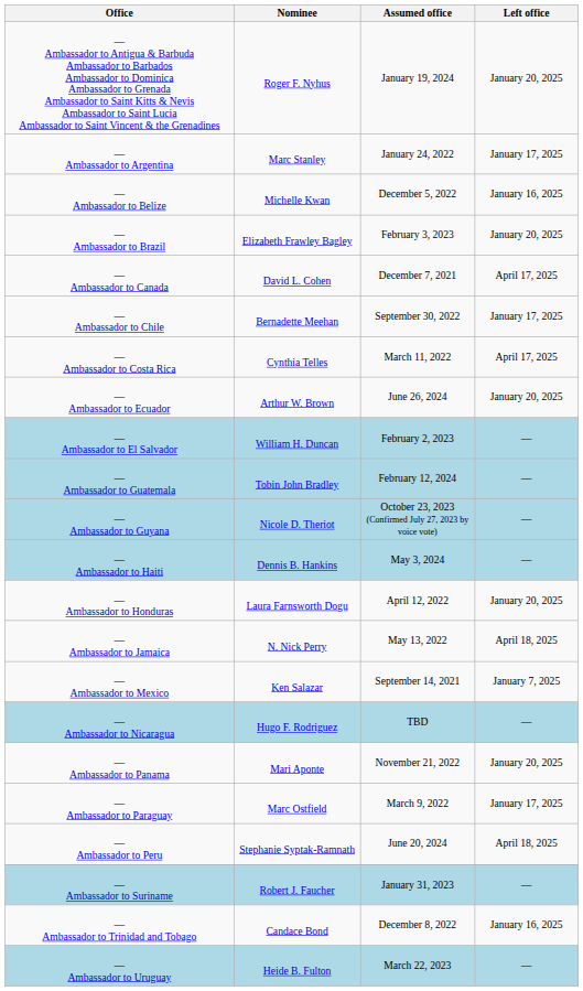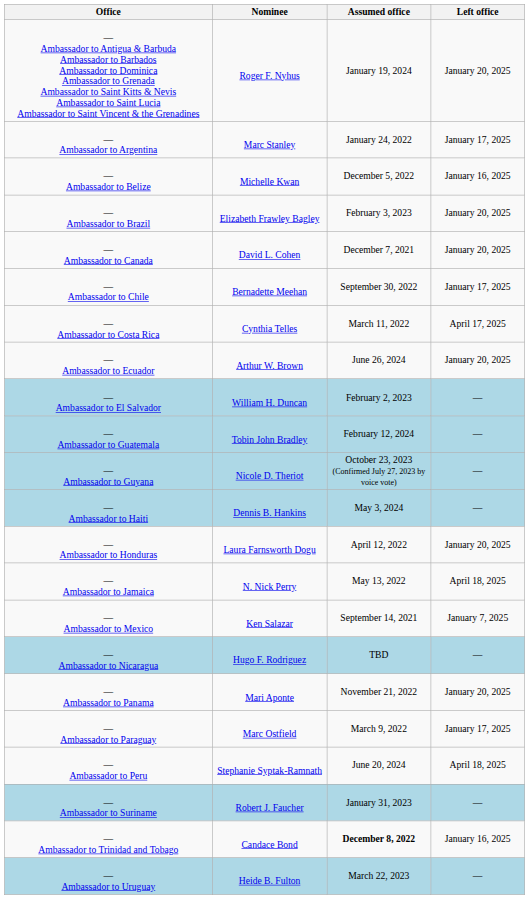 <table class="wikitable sortable" style="text-align:center">
 <tr>
 <th style="width:40%;">Office</th>
 <th style="width:22%;">Nominee</th>
 <th style="width:20%;" data-sort-type="date">Assumed office</th>
 <th style="width:18%;" data-sort-type="date">Left office</th>
 </tr>
 <tr>
 <td><br>—<br><a href='#'>Ambassador to Antigua & Barbuda</a><br><a href='#'>Ambassador to Barbados</a><br><a href='#'>Ambassador to Dominica</a><br><a href='#'>Ambassador to Grenada</a><br><a href='#'>Ambassador to Saint Kitts & Nevis</a><br><a href='#'>Ambassador to Saint Lucia</a><br><a href='#'>Ambassador to Saint Vincent & the Grenadines</a></td>
 <td><br><a href='#'>Roger F. Nyhus</a></td>
 <td>January 19, 2024<br></td>
 <td>January 20, 2025</td>
 </tr>
 <tr>
 <td><br>—<br><a href='#'>Ambassador to Argentina</a></td>
 <td><br><a href='#'>Marc Stanley</a></td>
 <td>January 24, 2022<br></td>
 <td>January 17, 2025</td>
 </tr>
 <tr>
 <td><br>—<br><a href='#'>Ambassador to Belize</a></td>
 <td><br><a href='#'>Michelle Kwan</a></td>
 <td>December 5, 2022<br></td>
 <td>January 16, 2025</td>
 </tr>
 <tr>
 <td><br>—<br><a href='#'>Ambassador to Brazil</a></td>
 <td><br><a href='#'>Elizabeth Frawley Bagley</a></td>
 <td>February 3, 2023<br></td>
 <td>January 20, 2025</td>
 </tr>
 <tr>
 <td><br>—<br><a href='#'>Ambassador to Canada</a></td>
 <td><br><a href='#'>David L. Cohen</a></td>
 <td>December 7, 2021<br></td>
-<td>April 17, 2025</td>
+<td>January 20, 2025</td>
 </tr>
 <tr>
 <td><br>—<br><a href='#'>Ambassador to Chile</a></td>
 <td><br><a href='#'>Bernadette Meehan</a></td>
 <td>September 30, 2022<br></td>
 <td>January 17, 2025</td>
 </tr>
 <tr>
 <td><br>—<br><a href='#'>Ambassador to Costa Rica</a></td>
 <td><br><a href='#'>Cynthia Telles</a></td>
 <td>March 11, 2022<br></td>
 <td>April 17, 2025</td>
 </tr>
 <tr>
 <td><br>—<br><a href='#'>Ambassador to Ecuador</a></td>
 <td><br><a href='#'>Arthur W. Brown</a></td>
 <td>June 26, 2024<br></td>
 <td>January 20, 2025</td>
 </tr>
 <tr style="background:lightblue">
 <td><br>—<br><a href='#'>Ambassador to El Salvador</a></td>
 <td><br><a href='#'>William H. Duncan</a></td>
 <td>February 2, 2023<br></td>
 <td>—</td>
 </tr>
 <tr style="background:lightblue">
 <td><br>—<br><a href='#'>Ambassador to Guatemala</a></td>
 <td><br><a href='#'>Tobin John Bradley</a></td>
 <td>February 12, 2024<br></td>
 <td>—</td>
 </tr>
 <tr style="background:lightblue">
 <td><br>—<br><a href='#'>Ambassador to Guyana</a></td>
 <td><br><a href='#'>Nicole D. Theriot</a></td>
 <td>October 23, 2023<br><small>(Confirmed July 27, 2023 by voice vote)</small></td>
 <td>—</td>
 </tr>
 <tr style="background:lightblue">
 <td><br>—<br><a href='#'>Ambassador to Haiti</a></td>
 <td><br><a href='#'>Dennis B. Hankins</a></td>
 <td>May 3, 2024<br></td>
 <td>—</td>
 </tr>
 <tr>
 <td><br>—<br><a href='#'>Ambassador to Honduras</a></td>
 <td><br><a href='#'>Laura Farnsworth Dogu</a></td>
 <td>April 12, 2022<br></td>
 <td>January 20, 2025</td>
 </tr>
 <tr>
 <td><br>—<br><a href='#'>Ambassador to Jamaica</a></td>
 <td><br><a href='#'>N. Nick Perry</a></td>
 <td>May 13, 2022<br></td>
 <td>April 18, 2025</td>
 </tr>
 <tr>
 <td><br>—<br><a href='#'>Ambassador to Mexico</a></td>
 <td><br><a href='#'>Ken Salazar</a></td>
 <td>September 14, 2021<br></td>
 <td>January 7, 2025</td>
 </tr>
 <tr style="background:lightblue">
 <td><br>—<br><a href='#'>Ambassador to Nicaragua</a></td>
 <td><br><a href='#'>Hugo F. Rodriguez</a></td>
 <td>TBD<br></td>
 <td>—</td>
 </tr>
 <tr>
 <td><br>—<br><a href='#'>Ambassador to Panama</a></td>
 <td><br><a href='#'>Mari Aponte</a></td>
 <td>November 21, 2022<br></td>
 <td>January 20, 2025</td>
 </tr>
 <tr>
 <td><br>—<br><a href='#'>Ambassador to Paraguay</a></td>
 <td><br><a href='#'>Marc Ostfield</a></td>
 <td>March 9, 2022<br></td>
 <td>January 17, 2025</td>
 </tr>
 <tr>
 <td><br>—<br><a href='#'>Ambassador to Peru</a></td>
 <td><br><a href='#'>Stephanie Syptak-Ramnath</a></td>
 <td>June 20, 2024<br></td>
 <td>April 18, 2025</td>
 </tr>
 <tr style="background:lightblue">
 <td><br>—<br><a href='#'>Ambassador to Suriname</a></td>
 <td><br><a href='#'>Robert J. Faucher</a></td>
 <td>January 31, 2023<br></td>
 <td>—</td>
 </tr>
 <tr>
 <td><br>—<br><a href='#'>Ambassador to Trinidad and Tobago</a></td>
 <td><br><a href='#'>Candace Bond</a></td>
-<td>December 8, 2022<br></td>
+<td><strong>December 8, 2022<br></strong></td>
 <td>January 16, 2025</td>
 </tr>
 <tr style="background:lightblue">
 <td><br>—<br><a href='#'>Ambassador to Uruguay</a></td>
 <td><br><a href='#'>Heide B. Fulton</a></td>
 <td>March 22, 2023<br></td>
 <td>—</td>
 </tr>
 </table>
